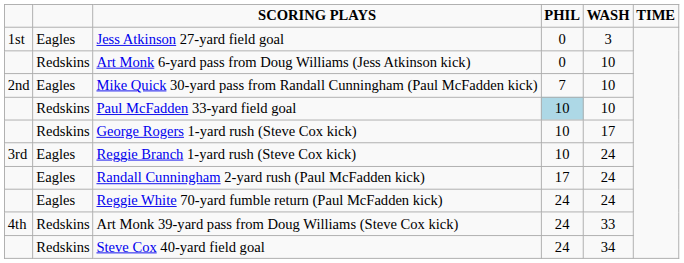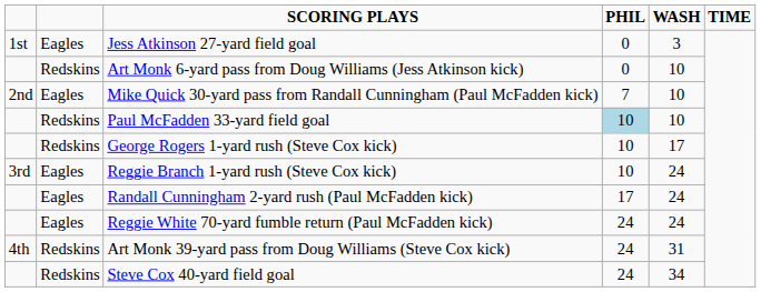 <table class="wikitable">
 <tr align="center">
 <td></td>
 <td></td>
 <td><strong>SCORING PLAYS</strong></td>
 <td><strong>PHIL</strong></td>
 <td><strong>WASH</strong></td>
 <td><strong>TIME</strong></td>
 </tr>
 <tr align="left">
 <td>1st</td>
 <td>Eagles</td>
 <td><a href='#'>Jess Atkinson</a> 27-yard field goal</td>
 <td - align="center">0</td>
 <td - align="center">3</td>
 </tr>
 <tr align="left">
 <td></td>
 <td>Redskins</td>
 <td><a href='#'>Art Monk</a> 6-yard pass from Doug Williams (Jess Atkinson kick)</td>
 <td - align="center">0</td>
 <td - align="center">10</td>
 </tr>
 <tr align="left">
 <td>2nd</td>
 <td>Eagles</td>
 <td><a href='#'>Mike Quick</a> 30-yard pass from Randall Cunningham (Paul McFadden kick)</td>
 <td - align="center">7</td>
 <td - align="center">10</td>
 </tr>
 <tr align="left">
 <td></td>
 <td>Redskins</td>
 <td><a href='#'>Paul McFadden</a> 33-yard field goal</td>
 <td - align="center" style="background: lightblue;">10</td>
 <td - align="center">10</td>
 </tr>
 <tr align="left">
 <td></td>
 <td>Redskins</td>
 <td><a href='#'>George Rogers</a> 1-yard rush (Steve Cox kick)</td>
 <td - align="center">10</td>
 <td - align="center">17</td>
 </tr>
 <tr align="left">
 <td>3rd</td>
 <td>Eagles</td>
 <td><a href='#'>Reggie Branch</a> 1-yard rush (Steve Cox kick)</td>
 <td - align="center">10</td>
 <td - align="center">24</td>
 </tr>
 <tr align="left">
 <td></td>
 <td>Eagles</td>
 <td><a href='#'>Randall Cunningham</a> 2-yard rush (Paul McFadden kick)</td>
 <td - align="center">17</td>
 <td - align="center">24</td>
 </tr>
 <tr align="left">
 <td></td>
 <td>Eagles</td>
 <td><a href='#'>Reggie White</a> 70-yard fumble return (Paul McFadden kick)</td>
 <td - align="center">24</td>
 <td - align="center">24</td>
 </tr>
 <tr align="left">
 <td>4th</td>
 <td>Redskins</td>
 <td>Art Monk 39-yard pass from Doug Williams (Steve Cox kick)</td>
 <td - align="center">24</td>
-<td - align="center">33</td>
+<td - align="center">31</td>
 </tr>
 <tr align="left">
 <td></td>
 <td>Redskins</td>
 <td><a href='#'>Steve Cox</a> 40-yard field goal</td>
 <td - align="center">24</td>
 <td - align="center">34</td>
 </tr>
 </table>
